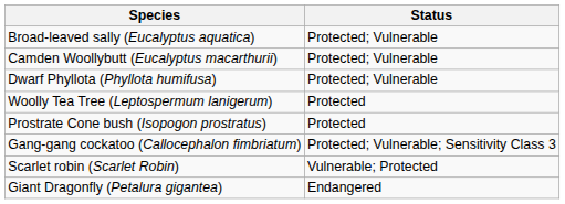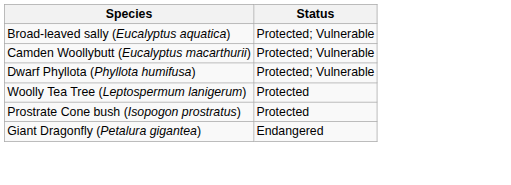 <table class="wikitable">
 <tr>
 <th>Species</th>
 <th>Status</th>
 </tr>
 <tr>
 <td>Broad-leaved sally (<em>Eucalyptus aquatica</em>)</td>
 <td>Protected; Vulnerable</td>
 </tr>
 <tr>
 <td>Camden Woollybutt (<em>Eucalyptus macarthurii</em>)</td>
 <td>Protected; Vulnerable</td>
 </tr>
 <tr>
 <td>Dwarf Phyllota (<em>Phyllota humifusa</em>)</td>
 <td>Protected; Vulnerable</td>
 </tr>
 <tr>
 <td>Woolly Tea Tree (<em>Leptospermum lanigerum</em>)</td>
 <td>Protected</td>
 </tr>
 <tr>
 <td>Prostrate Cone bush (<em>Isopogon prostratus</em>)</td>
 <td>Protected</td>
 </tr>
 <tr>
-<td>Gang-gang cockatoo (<em>Callocephalon fimbriatum</em>)</td>
-<td>Protected; Vulnerable; Sensitivity Class 3</td>
-</tr>
-<tr>
-<td>Scarlet robin (<em>Scarlet Robin</em>)</td>
-<td>Vulnerable; Protected</td>
-</tr>
-<tr>
 <td>Giant Dragonfly (<em>Petalura gigantea</em>)</td>
 <td>Endangered</td>
 </tr>
 </table>
